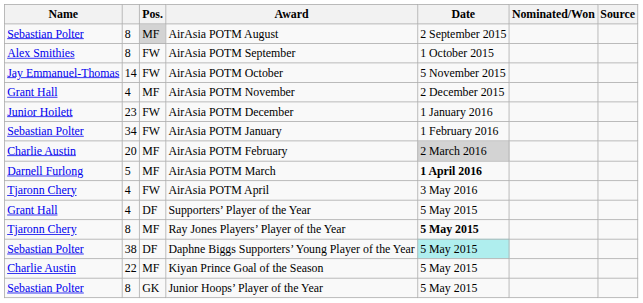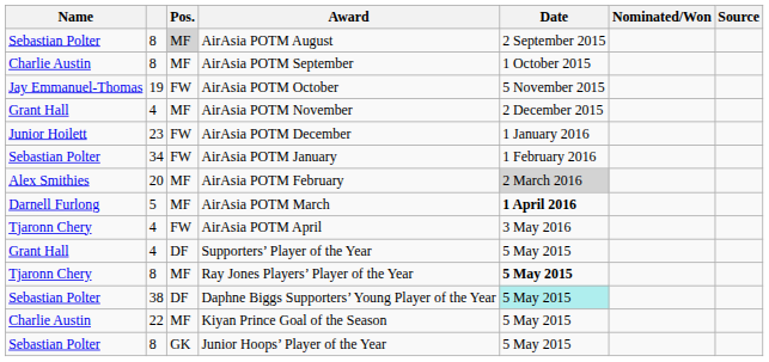 <table class="wikitable sortable" style="text-align:left; font-size:95%;">
 <tr>
 <th>Name</th>
 <th></th>
 <th>Pos.</th>
 <th>Award</th>
 <th>Date</th>
 <th>Nominated/Won</th>
 <th>Source</th>
 </tr>
 <tr>
 <td> <a href='#'>Sebastian Polter</a></td>
 <td>8</td>
 <td style="background: lightgrey;">MF</td>
 <td>AirAsia POTM August</td>
 <td>2 September 2015</td>
 <td></td>
 <td></td>
 </tr>
 <tr>
-<td> <a href='#'>Alex Smithies</a></td>
+<td> <a href='#'>Charlie Austin</a></td>
 <td>8</td>
-<td>FW</td>
+<td>MF</td>
 <td>AirAsia POTM September</td>
 <td>1 October 2015</td>
 <td></td>
 <td></td>
 </tr>
 <tr>
 <td> <a href='#'>Jay Emmanuel-Thomas</a></td>
-<td>14</td>
+<td>19</td>
 <td>FW</td>
 <td>AirAsia POTM October</td>
 <td>5 November 2015</td>
 <td></td>
 <td></td>
 </tr>
 <tr>
 <td> <a href='#'>Grant Hall</a></td>
 <td>4</td>
 <td>MF</td>
 <td>AirAsia POTM November</td>
 <td>2 December 2015</td>
 <td></td>
 <td></td>
 </tr>
 <tr>
 <td> <a href='#'>Junior Hoilett</a></td>
 <td>23</td>
 <td>FW</td>
 <td>AirAsia POTM December</td>
 <td>1 January 2016</td>
 <td></td>
 <td></td>
 </tr>
 <tr>
 <td> <a href='#'>Sebastian Polter</a></td>
 <td>34</td>
 <td>FW</td>
 <td>AirAsia POTM January</td>
 <td>1 February 2016</td>
 <td></td>
 <td></td>
 </tr>
 <tr>
-<td> <a href='#'>Charlie Austin</a></td>
+<td> <a href='#'>Alex Smithies</a></td>
 <td>20</td>
 <td>MF</td>
 <td>AirAsia POTM February</td>
 <td style="background: lightgrey;">2 March 2016</td>
 <td></td>
 <td></td>
 </tr>
 <tr>
 <td> <a href='#'>Darnell Furlong</a></td>
 <td>5</td>
 <td>MF</td>
 <td>AirAsia POTM March</td>
 <td><strong>1 April 2016</strong></td>
 <td></td>
 <td></td>
 </tr>
 <tr>
 <td> <a href='#'>Tjaronn Chery</a></td>
 <td>4</td>
 <td>FW</td>
 <td>AirAsia POTM April</td>
 <td>3 May 2016</td>
 <td></td>
 <td></td>
 </tr>
 <tr>
 <td> <a href='#'>Grant Hall</a></td>
 <td>4</td>
 <td>DF</td>
 <td>Supporters’ Player of the Year</td>
 <td>5 May 2015</td>
 <td></td>
 <td></td>
 </tr>
 <tr>
 <td> <a href='#'>Tjaronn Chery</a></td>
 <td>8</td>
 <td>MF</td>
 <td>Ray Jones Players’ Player of the Year</td>
 <td><strong>5 May 2015</strong></td>
 <td></td>
 <td></td>
 </tr>
 <tr>
 <td> <a href='#'>Sebastian Polter</a></td>
 <td>38</td>
 <td>DF</td>
 <td>Daphne Biggs Supporters’ Young Player of the Year</td>
 <td style="background: paleturquoise;">5 May 2015</td>
 <td></td>
 <td></td>
 </tr>
 <tr>
 <td> <a href='#'>Charlie Austin</a></td>
 <td>22</td>
 <td>MF</td>
 <td>Kiyan Prince Goal of the Season</td>
 <td>5 May 2015</td>
 <td></td>
 <td></td>
 </tr>
 <tr>
 <td> <a href='#'>Sebastian Polter</a></td>
 <td>8</td>
 <td>GK</td>
 <td>Junior Hoops’ Player of the Year</td>
 <td>5 May 2015</td>
 <td></td>
 <td></td>
 </tr>
 </table>
